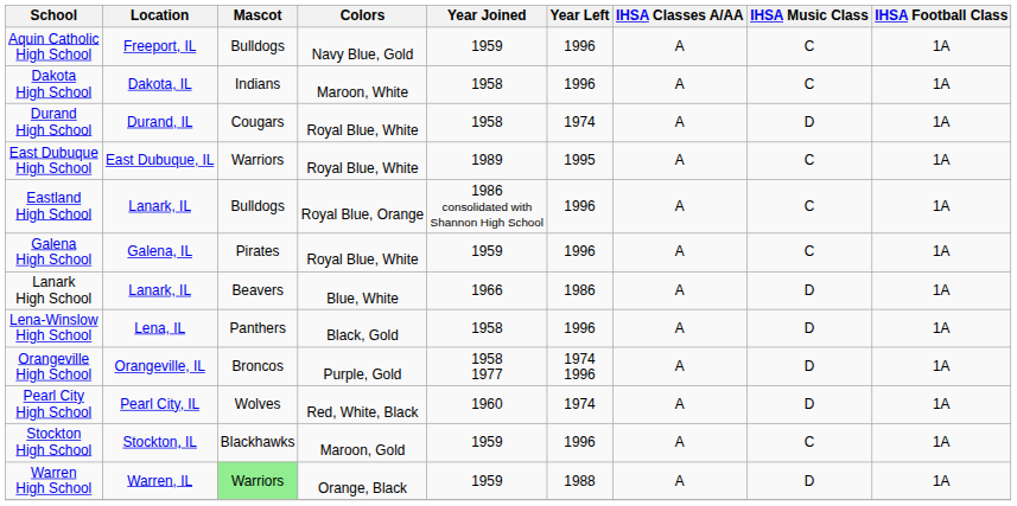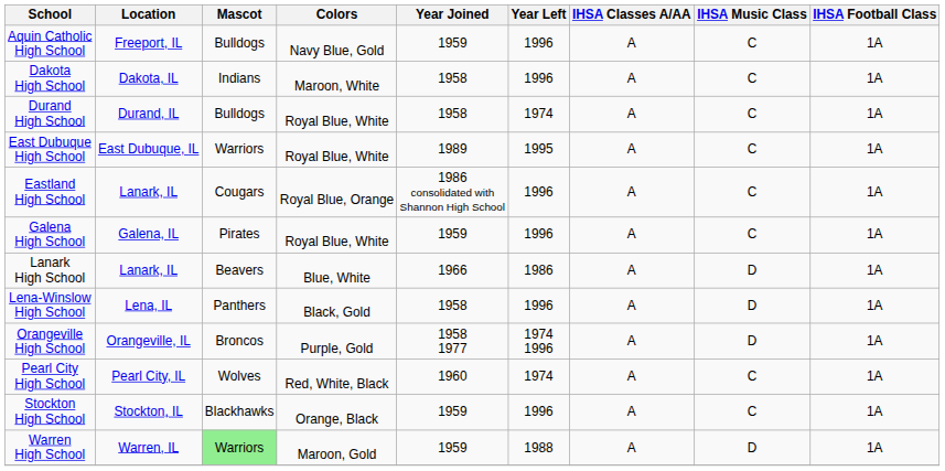 <table class="wikitable sortable" style="text-align:center;">
 <tr>
 <th><strong>School</strong></th>
 <th><strong>Location</strong></th>
 <th><strong>Mascot</strong></th>
 <th><strong>Colors</strong></th>
 <th><strong>Year Joined</strong></th>
 <th><strong>Year Left</strong></th>
 <th><a href='#'>IHSA</a> <strong>Classes A/AA</strong></th>
 <th><a href='#'>IHSA</a> <strong>Music Class</strong></th>
 <th><a href='#'>IHSA</a> <strong>Football Class</strong></th>
 </tr>
 <tr>
 <td><a href='#'>Aquin Catholic<br>High School</a></td>
 <td><a href='#'>Freeport, IL</a></td>
 <td>Bulldogs</td>
 <td> <br>Navy Blue, Gold</td>
 <td>1959</td>
 <td>1996</td>
 <td>A</td>
 <td>C</td>
 <td>1A</td>
 </tr>
 <tr>
 <td><a href='#'>Dakota<br>High School</a></td>
 <td><a href='#'>Dakota, IL</a></td>
 <td>Indians</td>
 <td> <br>Maroon, White</td>
 <td>1958</td>
 <td>1996</td>
 <td>A</td>
 <td>C</td>
 <td>1A</td>
 </tr>
 <tr>
 <td><a href='#'>Durand<br>High School</a></td>
 <td><a href='#'>Durand, IL</a></td>
-<td>Cougars</td>
+<td>Bulldogs</td>
 <td> <br>Royal Blue, White</td>
 <td>1958</td>
 <td>1974</td>
 <td>A</td>
-<td>D</td>
+<td>C</td>
 <td>1A</td>
 </tr>
 <tr>
 <td><a href='#'>East Dubuque<br>High School</a></td>
 <td><a href='#'>East Dubuque, IL</a></td>
 <td>Warriors</td>
 <td> <br>Royal Blue, White</td>
 <td>1989</td>
 <td>1995</td>
 <td>A</td>
 <td>C</td>
 <td>1A</td>
 </tr>
 <tr>
 <td><a href='#'>Eastland<br>High School</a></td>
 <td><a href='#'>Lanark, IL</a></td>
-<td>Bulldogs</td>
+<td>Cougars</td>
 <td> <br>Royal Blue, Orange</td>
 <td>1986<br> <small>consolidated with <br>Shannon High School</small></td>
 <td>1996</td>
 <td>A</td>
 <td>C</td>
 <td>1A</td>
 </tr>
 <tr>
 <td><a href='#'>Galena<br>High School</a></td>
 <td><a href='#'>Galena, IL</a></td>
 <td>Pirates</td>
 <td> <br>Royal Blue, White</td>
 <td>1959</td>
 <td>1996</td>
 <td>A</td>
 <td>C</td>
 <td>1A</td>
 </tr>
 <tr>
 <td>Lanark<br>High School</td>
 <td><a href='#'>Lanark, IL</a></td>
 <td>Beavers</td>
 <td> <br>Blue, White</td>
 <td>1966</td>
 <td>1986</td>
 <td>A</td>
 <td>D</td>
 <td>1A</td>
 </tr>
 <tr>
 <td><a href='#'>Lena-Winslow<br>High School</a></td>
 <td><a href='#'>Lena, IL</a></td>
 <td>Panthers</td>
 <td> <br>Black, Gold</td>
 <td>1958</td>
 <td>1996</td>
 <td>A</td>
 <td>D</td>
 <td>1A</td>
 </tr>
 <tr>
 <td><a href='#'>Orangeville<br>High School</a></td>
 <td><a href='#'>Orangeville, IL</a></td>
 <td>Broncos</td>
 <td> <br>Purple, Gold</td>
 <td>1958<br>1977</td>
 <td>1974<br>1996</td>
 <td>A</td>
 <td>D</td>
 <td>1A</td>
 </tr>
 <tr>
 <td><a href='#'>Pearl City<br>High School</a></td>
 <td><a href='#'>Pearl City, IL</a></td>
 <td>Wolves</td>
 <td>  <br>Red, White, Black</td>
 <td>1960</td>
 <td>1974</td>
 <td>A</td>
-<td>D</td>
+<td>C</td>
 <td>1A</td>
 </tr>
 <tr>
 <td><a href='#'>Stockton<br>High School</a></td>
 <td><a href='#'>Stockton, IL</a></td>
 <td>Blackhawks</td>
-<td> <br>Maroon, Gold</td>
+<td> <br>Orange, Black</td>
 <td>1959</td>
 <td>1996</td>
 <td>A</td>
 <td>C</td>
 <td>1A</td>
 </tr>
 <tr>
 <td><a href='#'>Warren<br>High School</a></td>
 <td><a href='#'>Warren, IL</a></td>
 <td style="background: lightgreen;">Warriors</td>
-<td> <br>Orange, Black</td>
+<td> <br>Maroon, Gold</td>
 <td>1959</td>
 <td>1988</td>
 <td>A</td>
 <td>D</td>
 <td>1A</td>
 </tr>
 <tr>
 </tr>
 </table>
